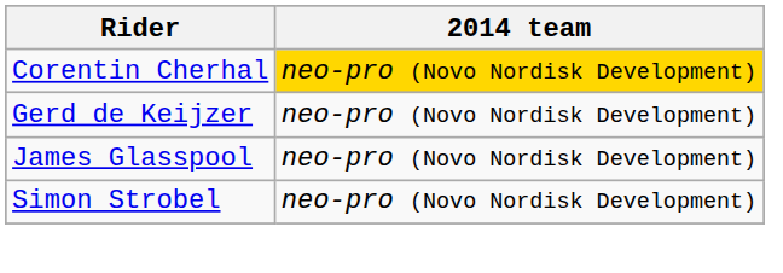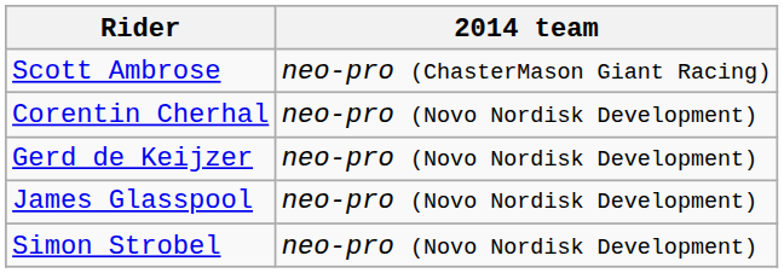 <table class="wikitable">
 <tr>
 <th>Rider</th>
 <th>2014 team</th>
 </tr>
 <tr>
+<td><a href='#'>Scott Ambrose</a></td>
+<td><em>neo-pro</em> <small>(ChasterMason Giant Racing)</small></td>
+</tr>
+<tr>
 <td><a href='#'>Corentin Cherhal</a></td>
-<td style="background: gold;"><em>neo-pro</em> <small>(Novo Nordisk Development)</small></td>
+<td><em>neo-pro</em> <small>(Novo Nordisk Development)</small></td>
 </tr>
 <tr>
 <td><a href='#'>Gerd de Keijzer</a></td>
 <td><em>neo-pro</em> <small>(Novo Nordisk Development)</small></td>
 </tr>
 <tr>
 <td><a href='#'>James Glasspool</a></td>
 <td><em>neo-pro</em> <small>(Novo Nordisk Development)</small></td>
 </tr>
 <tr>
 <td><a href='#'>Simon Strobel</a></td>
 <td><em>neo-pro</em> <small>(Novo Nordisk Development)</small></td>
 </tr>
 </table>
